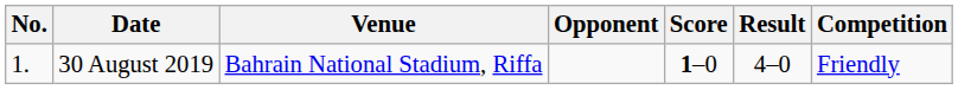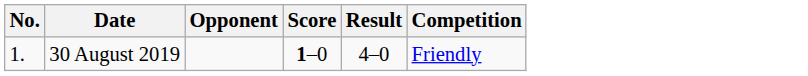 <table class="wikitable">
 <tr>
 <th>No.</th>
 <th>Date</th>
-<th>Venue</th>
 <th>Opponent</th>
 <th>Score</th>
 <th>Result</th>
 <th>Competition</th>
 </tr>
 <tr>
 <td>1.</td>
 <td>30 August 2019</td>
-<td><a href='#'>Bahrain National Stadium</a>, <a href='#'>Riffa</a></td>
 <td></td>
 <td align=center><strong>1</strong>–0</td>
 <td align=center>4–0</td>
 <td><a href='#'>Friendly</a></td>
 </tr>
 </table>
